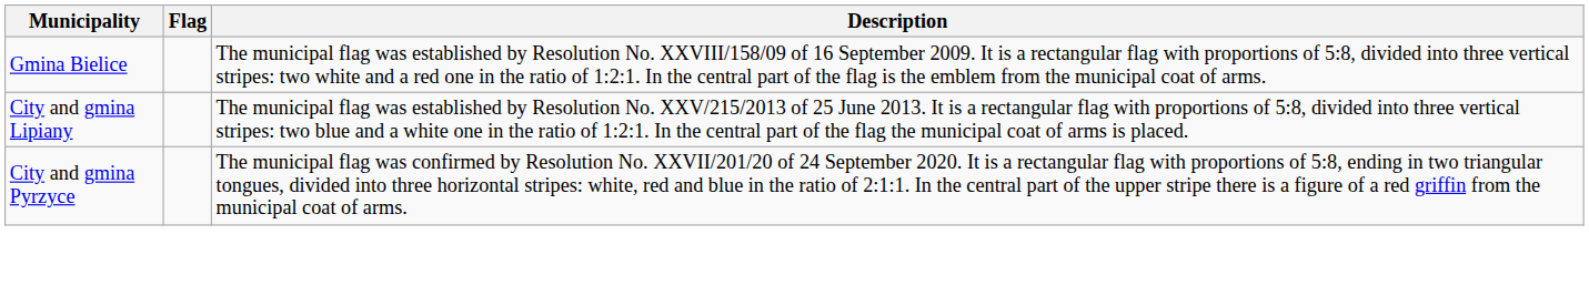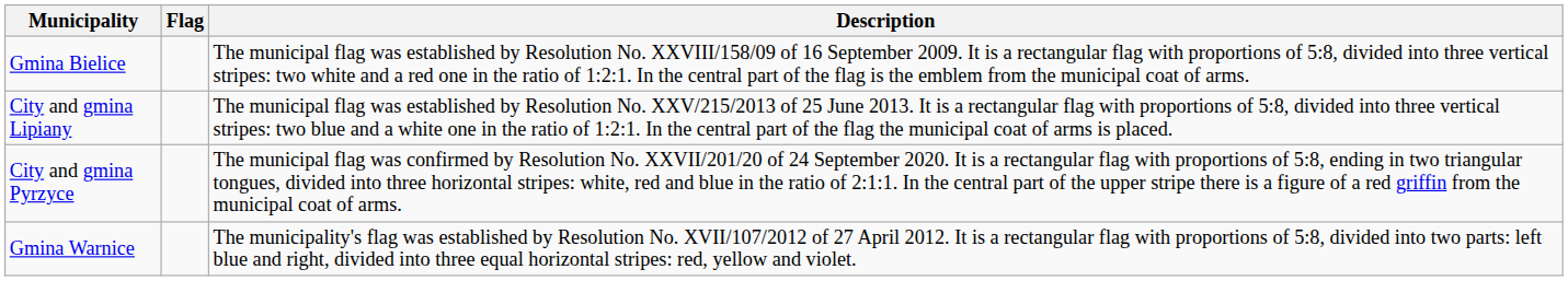 <table class="wikitable">
 <tr>
 <th>Municipality</th>
 <th>Flag</th>
 <th>Description</th>
 </tr>
 <tr>
 <td><a href='#'>Gmina Bielice</a></td>
 <td></td>
 <td>The municipal flag was established by Resolution No. XXVIII/158/09 of 16 September 2009. It is a rectangular flag with proportions of 5:8, divided into three vertical stripes: two white and a red one in the ratio of 1:2:1. In the central part of the flag is the emblem from the municipal coat of arms.</td>
 </tr>
 <tr>
 <td><a href='#'>City</a> and <a href='#'>gmina Lipiany</a></td>
 <td></td>
 <td>The municipal flag was established by Resolution No. XXV/215/2013 of 25 June 2013. It is a rectangular flag with proportions of 5:8, divided into three vertical stripes: two blue and a white one in the ratio of 1:2:1. In the central part of the flag the municipal coat of arms is placed.</td>
 </tr>
 <tr>
 <td><a href='#'>City</a> and <a href='#'>gmina Pyrzyce</a></td>
 <td></td>
 <td>The municipal flag was confirmed by Resolution No. XXVII/201/20 of 24 September 2020. It is a rectangular flag with proportions of 5:8, ending in two triangular tongues, divided into three horizontal stripes: white, red and blue in the ratio of 2:1:1. In the central part of the upper stripe there is a figure of a red <a href='#'>griffin</a> from the municipal coat of arms.</td>
 </tr>
+<tr>
+<td><a href='#'>Gmina Warnice</a></td>
+<td></td>
+<td>The municipality's flag was established by Resolution No. XVII/107/2012 of 27 April 2012. It is a rectangular flag with proportions of 5:8, divided into two parts: left blue and right, divided into three equal horizontal stripes: red, yellow and violet.</td>
+</tr>
 </table>
